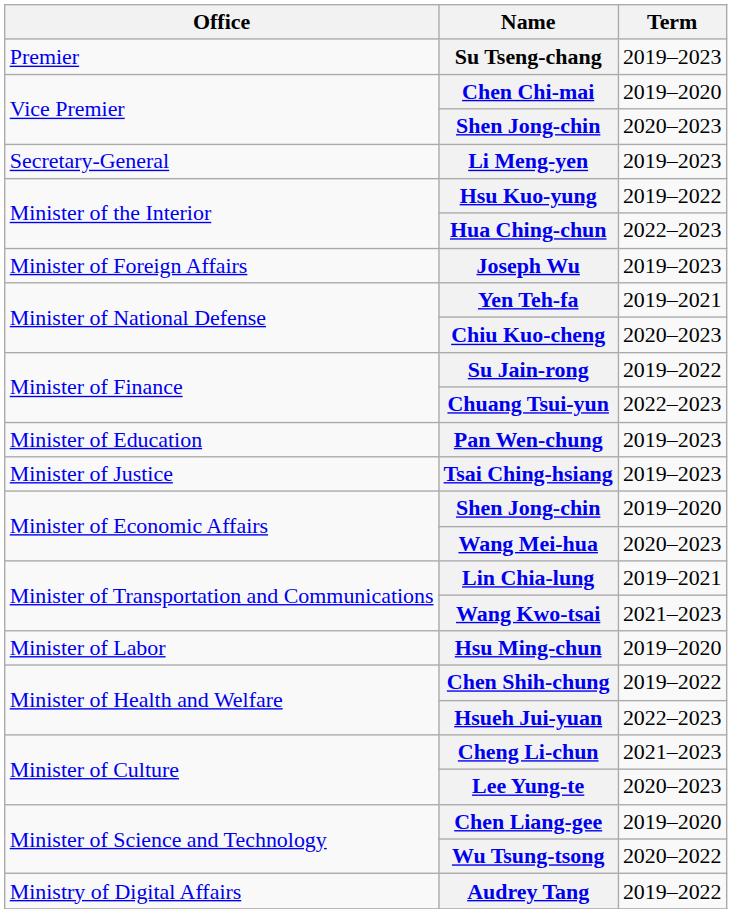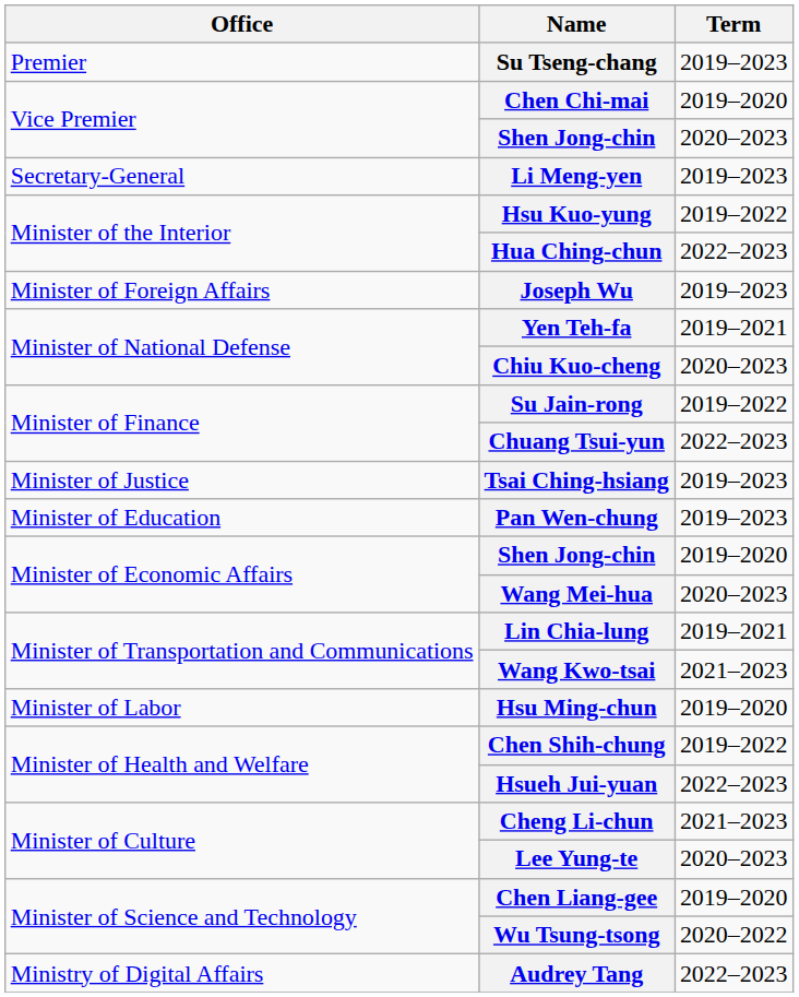 <table class="wikitable sortable">
 <tr>
 <th scope="col">Office</th>
 <th scope="col">Name</th>
 <th scope="col">Term</th>
 </tr>
 <tr>
 <td rowspan=1><a href='#'>Premier</a></td>
 <th>Su Tseng-chang</th>
 <td>2019–2023</td>
 </tr>
 <tr>
 <td rowspan=2><a href='#'>Vice Premier</a></td>
 <th><a href='#'>Chen Chi-mai</a></th>
 <td>2019–2020</td>
 </tr>
 <tr>
 <th><a href='#'>Shen Jong-chin</a></th>
 <td>2020–2023</td>
 </tr>
 <tr>
 <td rowspan=1><a href='#'>Secretary-General</a></td>
 <th><a href='#'>Li Meng-yen</a></th>
 <td>2019–2023</td>
 </tr>
 <tr>
 <td rowspan="2"><a href='#'>Minister of the Interior</a></td>
 <th><a href='#'>Hsu Kuo-yung</a></th>
 <td>2019–2022</td>
 </tr>
 <tr>
 <th><a href='#'>Hua Ching-chun</a></th>
 <td>2022–2023</td>
 </tr>
 <tr>
 <td rowspan="1"><a href='#'>Minister of Foreign Affairs</a></td>
 <th><a href='#'>Joseph Wu</a></th>
 <td>2019–2023</td>
 </tr>
 <tr>
 <td rowspan="2"><a href='#'>Minister of National Defense</a></td>
 <th><a href='#'>Yen Teh-fa</a></th>
 <td>2019–2021</td>
 </tr>
 <tr>
 <th><a href='#'>Chiu Kuo-cheng</a></th>
 <td>2020–2023</td>
 </tr>
 <tr>
 <td rowspan="2"><a href='#'>Minister of Finance</a></td>
 <th><a href='#'>Su Jain-rong</a></th>
 <td>2019–2022</td>
 </tr>
 <tr>
 <th><a href='#'>Chuang Tsui-yun</a></th>
 <td>2022–2023</td>
 </tr>
 <tr>
-<td rowspan="1"><a href='#'>Minister of Education</a></td>
-<th><a href='#'>Pan Wen-chung</a></th>
+<td rowspan="1"><a href='#'>Minister of Justice</a></td>
+<th><a href='#'>Tsai Ching-hsiang</a></th>
 <td>2019–2023</td>
 </tr>
 <tr>
-<td rowspan="1"><a href='#'>Minister of Justice</a></td>
-<th><a href='#'>Tsai Ching-hsiang</a></th>
+<td rowspan="1"><a href='#'>Minister of Education</a></td>
+<th><a href='#'>Pan Wen-chung</a></th>
 <td>2019–2023</td>
 </tr>
 <tr>
 <td rowspan=2><a href='#'>Minister of Economic Affairs</a></td>
 <th><a href='#'>Shen Jong-chin</a></th>
 <td>2019–2020</td>
 </tr>
 <tr>
 <th><a href='#'>Wang Mei-hua</a></th>
 <td>2020–2023</td>
 </tr>
 <tr>
 <td rowspan="2"><a href='#'>Minister of Transportation and Communications</a></td>
 <th><a href='#'>Lin Chia-lung</a></th>
 <td>2019–2021</td>
 </tr>
 <tr>
 <th><a href='#'>Wang Kwo-tsai</a></th>
 <td>2021–2023</td>
 </tr>
 <tr>
 <td rowspan=1><a href='#'>Minister of Labor</a></td>
 <th><a href='#'>Hsu Ming-chun</a></th>
 <td>2019–2020</td>
 </tr>
 <tr>
 <td rowspan="2"><a href='#'>Minister of Health and Welfare</a></td>
 <th><a href='#'>Chen Shih-chung</a></th>
 <td>2019–2022</td>
 </tr>
 <tr>
 <th><a href='#'>Hsueh Jui-yuan</a></th>
 <td>2022–2023</td>
 </tr>
 <tr>
 <td rowspan=2><a href='#'>Minister of Culture</a></td>
 <th><a href='#'>Cheng Li-chun</a></th>
 <td>2021–2023</td>
 </tr>
 <tr>
 <th><a href='#'>Lee Yung-te</a></th>
 <td>2020–2023</td>
 </tr>
 <tr>
 <td rowspan=2><a href='#'>Minister of Science and Technology</a></td>
 <th><a href='#'>Chen Liang-gee</a></th>
 <td>2019–2020</td>
 </tr>
 <tr>
 <th><a href='#'>Wu Tsung-tsong</a></th>
 <td>2020–2022</td>
 </tr>
 <tr>
 <td><a href='#'>Ministry of Digital Affairs</a></td>
 <th><a href='#'>Audrey Tang</a></th>
-<td>2019–2022</td>
+<td>2022–2023</td>
 </tr>
 </table>
